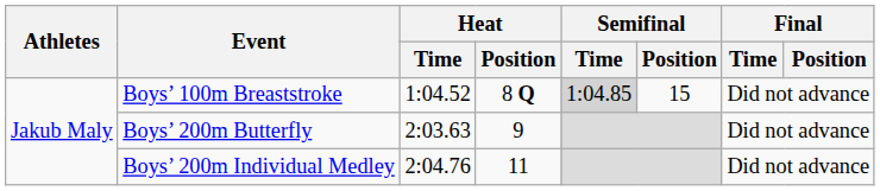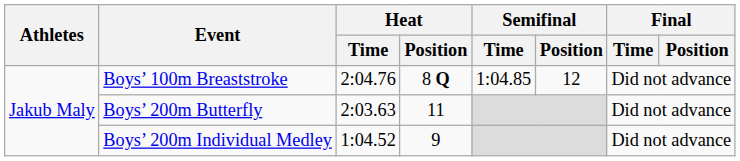 <table class="wikitable" border="1" style="font-size:90%">
 <tr>
 <th rowspan=2>Athletes</th>
 <th rowspan=2>Event</th>
 <th colspan=2>Heat</th>
 <th colspan=2>Semifinal</th>
 <th colspan=2>Final</th>
 </tr>
 <tr>
 <th>Time</th>
 <th>Position</th>
 <th>Time</th>
 <th>Position</th>
 <th>Time</th>
 <th>Position</th>
 </tr>
 <tr>
 <td rowspan=3><a href='#'>Jakub Maly</a></td>
 <td><a href='#'>Boys’ 100m Breaststroke</a></td>
-<td align=center>1:04.52</td>
+<td align=center>2:04.76</td>
 <td align=center>8 <strong>Q</strong></td>
-<td align=center style="background: lightgrey;">1:04.85</td>
-<td align=center>15</td>
+<td align=center>1:04.85</td>
+<td align=center>12</td>
 <td colspan="2" align=center>Did not advance</td>
 </tr>
 <tr>
 <td><a href='#'>Boys’ 200m Butterfly</a></td>
 <td align=center>2:03.63</td>
-<td align=center>9</td>
+<td align=center>11</td>
 <td colspan=2 bgcolor=#DCDCDC></td>
 <td colspan="2" align=center>Did not advance</td>
 </tr>
 <tr>
 <td><a href='#'>Boys’ 200m Individual Medley</a></td>
-<td align=center>2:04.76</td>
-<td align=center>11</td>
+<td align=center>1:04.52</td>
+<td align=center>9</td>
 <td colspan=2 bgcolor=#DCDCDC></td>
 <td colspan="2" align=center>Did not advance</td>
 </tr>
 </table>
